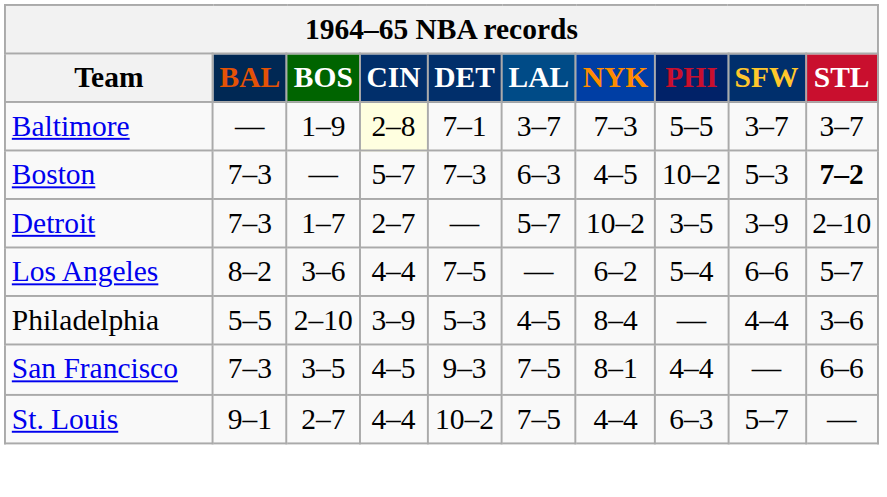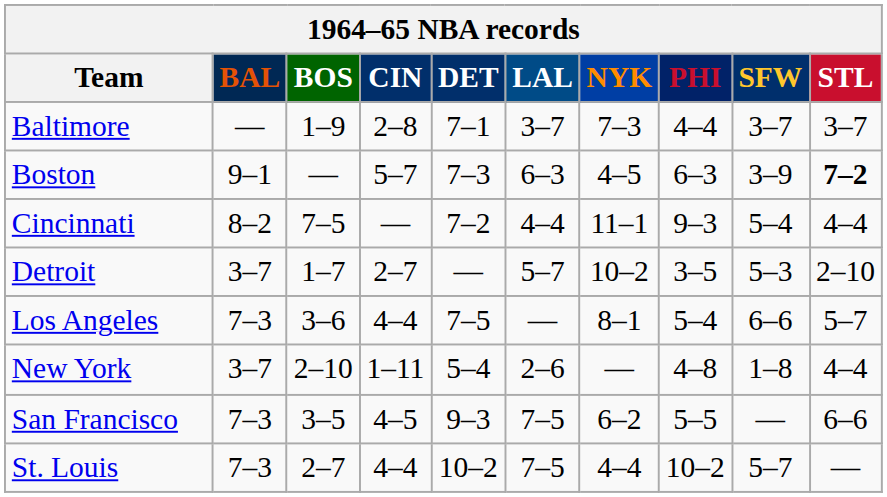 <table class="wikitable" style="font-size:95%; text-align:center;">
 <tr>
 <th colspan=10>1964–65 NBA records</th>
 </tr>
 <tr>
 <th width=100>Team</th>
 <th style="background:#002854;color:#E45206;width=35">BAL</th>
 <th style="background:#006400;color:#FFFFFF;width=35">BOS</th>
 <th style="background:#012F6B;color:#FFFFFF;width=35">CIN</th>
 <th style="background:#012F6B;color:#FFFFFF;width=35">DET</th>
 <th style="background:#004B87;color:#FFFFFF;width=35">LAL</th>
 <th style="background:#003EA4;color:#FF8C00;width=35">NYK</th>
 <th style="background:#012268;color:#C90F2E;width=35">PHI</th>
 <th style="background:#002F6C;color:#FFC72C;width=35">SFW</th>
 <th style="background:#C90F2E;color:#FFFFFF;width=35">STL</th>
 </tr>
 <tr>
 <td style="text-align:left;"><a href='#'>Baltimore</a></td>
 <td>—</td>
 <td>1–9</td>
-<td style="background: lightyellow;">2–8</td>
+<td>2–8</td>
 <td>7–1</td>
 <td>3–7</td>
 <td>7–3</td>
-<td>5–5</td>
+<td>4–4</td>
 <td>3–7</td>
 <td>3–7</td>
 </tr>
 <tr>
 <td style="text-align:left;"><a href='#'>Boston</a></td>
-<td>7–3</td>
+<td>9–1</td>
 <td>—</td>
 <td>5–7</td>
 <td>7–3</td>
 <td>6–3</td>
 <td>4–5</td>
-<td>10–2</td>
-<td>5–3</td>
+<td>6–3</td>
+<td>3–9</td>
 <td><strong>7–2</strong></td>
 </tr>
 <tr>
+<td style="text-align:left;"><a href='#'>Cincinnati</a></td>
+<td>8–2</td>
+<td>7–5</td>
+<td>—</td>
+<td>7–2</td>
+<td>4–4</td>
+<td>11–1</td>
+<td>9–3</td>
+<td>5–4</td>
+<td>4–4</td>
+</tr>
+<tr>
 <td style="text-align:left;"><a href='#'>Detroit</a></td>
-<td>7–3</td>
+<td>3–7</td>
 <td>1–7</td>
 <td>2–7</td>
 <td>—</td>
 <td>5–7</td>
 <td>10–2</td>
 <td>3–5</td>
-<td>3–9</td>
+<td>5–3</td>
 <td>2–10</td>
 </tr>
 <tr>
 <td style="text-align:left;"><a href='#'>Los Angeles</a></td>
-<td>8–2</td>
+<td>7–3</td>
 <td>3–6</td>
 <td>4–4</td>
 <td>7–5</td>
 <td>—</td>
-<td>6–2</td>
+<td>8–1</td>
 <td>5–4</td>
 <td>6–6</td>
 <td>5–7</td>
 </tr>
 <tr>
-<td style="text-align:left;">Philadelphia</td>
-<td>5–5</td>
+<td style="text-align:left;"><a href='#'>New York</a></td>
+<td>3–7</td>
 <td>2–10</td>
-<td>3–9</td>
-<td>5–3</td>
-<td>4–5</td>
-<td>8–4</td>
+<td>1–11</td>
+<td>5–4</td>
+<td>2–6</td>
 <td>—</td>
+<td>4–8</td>
+<td>1–8</td>
 <td>4–4</td>
-<td>3–6</td>
 </tr>
 <tr>
 <td style="text-align:left;"><a href='#'>San Francisco</a></td>
 <td>7–3</td>
 <td>3–5</td>
 <td>4–5</td>
 <td>9–3</td>
 <td>7–5</td>
-<td>8–1</td>
-<td>4–4</td>
+<td>6–2</td>
+<td>5–5</td>
 <td>—</td>
 <td>6–6</td>
 </tr>
 <tr>
 <td style="text-align:left;"><a href='#'>St. Louis</a></td>
-<td>9–1</td>
+<td>7–3</td>
 <td>2–7</td>
 <td>4–4</td>
 <td>10–2</td>
 <td>7–5</td>
 <td>4–4</td>
-<td>6–3</td>
+<td>10–2</td>
 <td>5–7</td>
 <td>—</td>
 </tr>
 </table>
